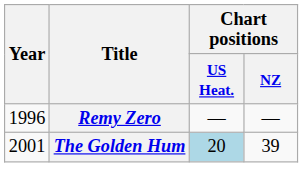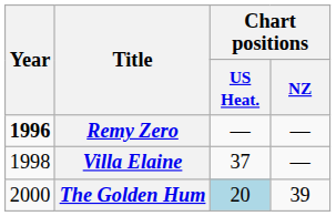 <table class="wikitable plainrowheaders" style="text-align:center">
 <tr>
 <th scope="col" rowspan="2">Year</th>
 <th scope="col" rowspan="2">Title</th>
 <th scope="col" colspan="2">Chart positions</th>
 </tr>
 <tr>
 <th style="text-align:center; width:40px;"><small><a href='#'>US<br>Heat.</a></small><br></th>
 <th style="text-align:center; width:40px;"><small><a href='#'>NZ</a></small><br></th>
 </tr>
 <tr>
-<td>1996</td>
+<td><strong>1996</strong></td>
 <th scope="row"><em><a href='#'>Remy Zero</a></em></th>
 <td>—</td>
 <td>—</td>
 </tr>
 <tr>
-<td>2001</td>
+<td>1998</td>
+<th scope="row"><em><a href='#'>Villa Elaine</a></em></th>
+<td>37</td>
+<td>—</td>
+</tr>
+<tr>
+<td>2000</td>
 <th scope="row"><em><a href='#'>The Golden Hum</a></em></th>
 <td style="background: lightblue;">20</td>
 <td>39</td>
 </tr>
 </table>
